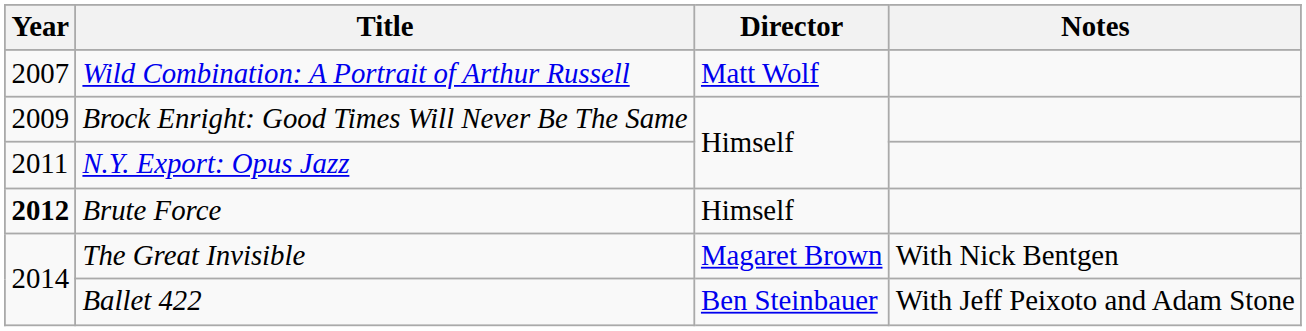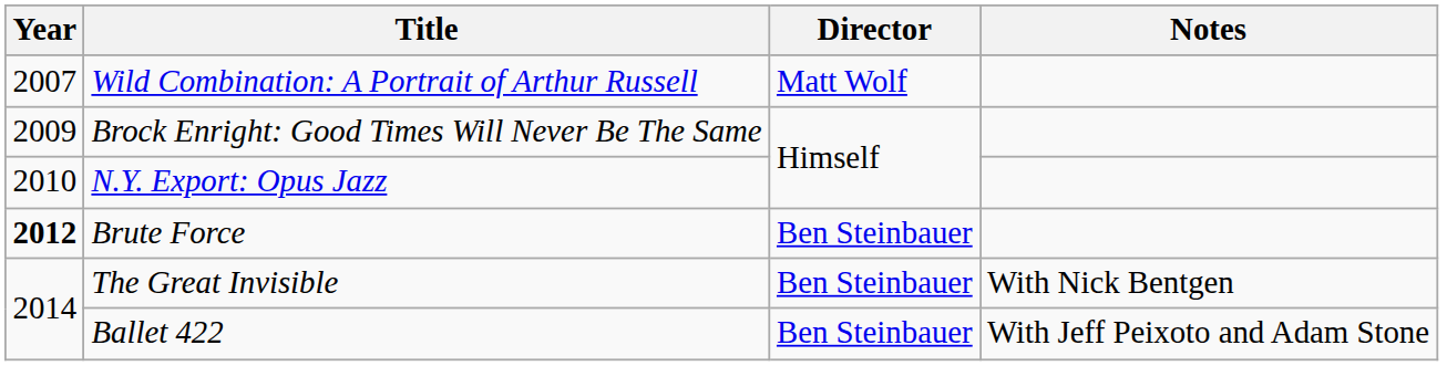 <table class="wikitable">
 <tr>
 <th>Year</th>
 <th>Title</th>
 <th>Director</th>
 <th>Notes</th>
 </tr>
 <tr>
 <td>2007</td>
 <td><em><a href='#'>Wild Combination: A Portrait of Arthur Russell</a></em></td>
 <td><a href='#'>Matt Wolf</a></td>
 <td></td>
 </tr>
 <tr>
 <td>2009</td>
 <td><em>Brock Enright: Good Times Will Never Be The Same</em></td>
 <td rowspan=2>Himself</td>
 <td></td>
 </tr>
 <tr>
-<td>2011</td>
+<td>2010</td>
 <td><em><a href='#'>N.Y. Export: Opus Jazz</a></em></td>
 <td></td>
 </tr>
 <tr>
 <td><strong>2012</strong></td>
 <td><em>Brute Force</em></td>
-<td>Himself</td>
+<td><a href='#'>Ben Steinbauer</a></td>
 <td></td>
 </tr>
 <tr>
 <td rowspan=2>2014</td>
 <td><em>The Great Invisible</em></td>
-<td><a href='#'>Magaret Brown</a></td>
+<td><a href='#'>Ben Steinbauer</a></td>
 <td>With Nick Bentgen</td>
 </tr>
 <tr>
 <td><em>Ballet 422</em></td>
 <td><a href='#'>Ben Steinbauer</a></td>
 <td>With Jeff Peixoto and Adam Stone</td>
 </tr>
 </table>
